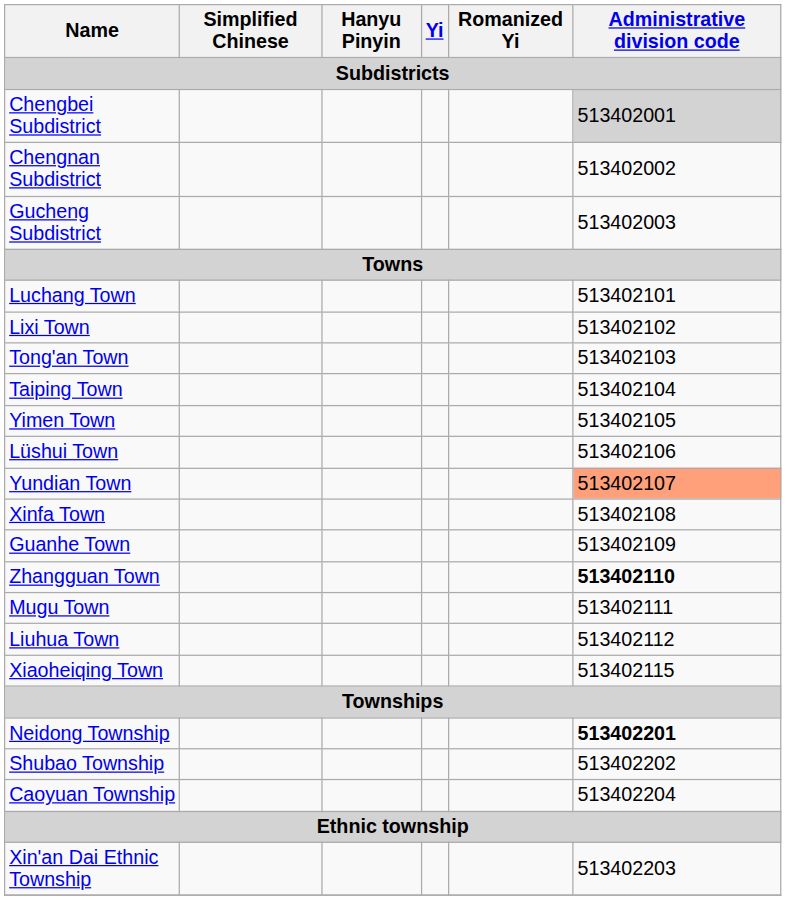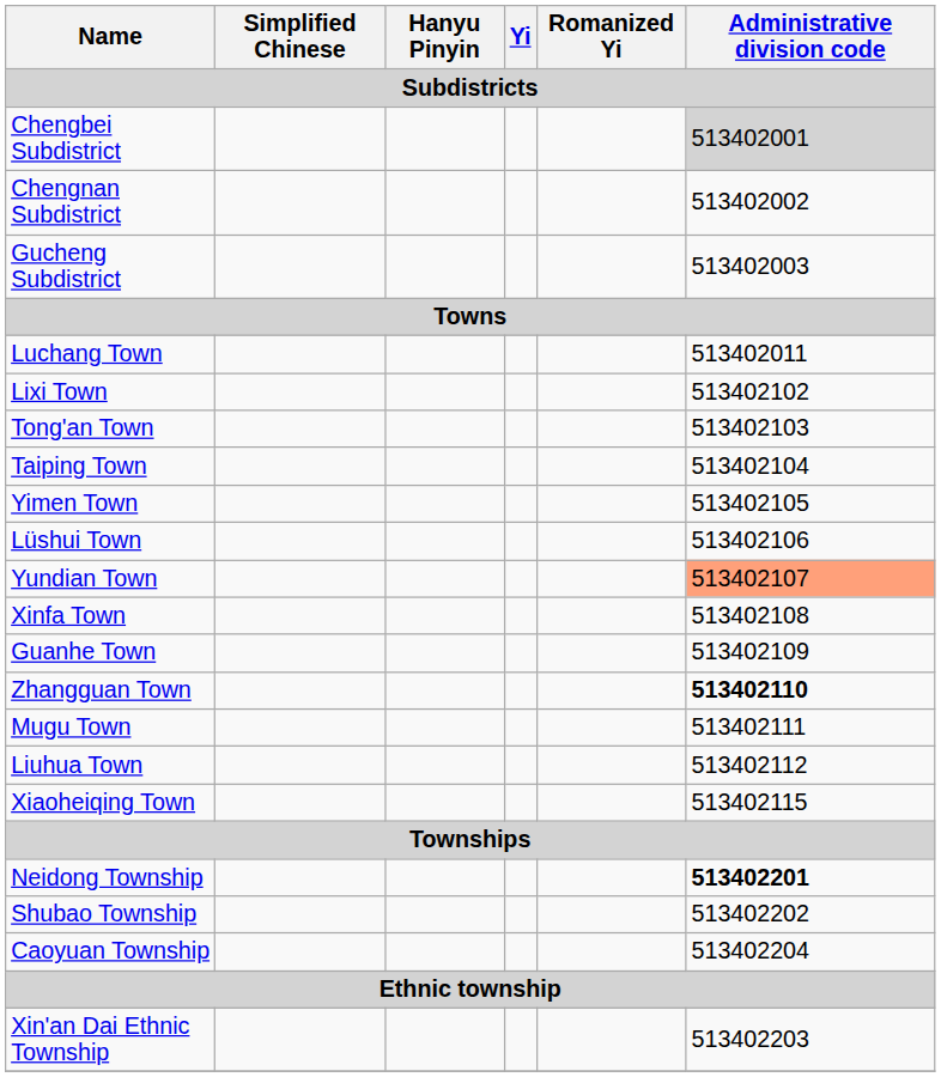 <table class="wikitable" align="center" style="width:50%; border="1">
 <tr>
 <th>Name</th>
 <th>Simplified Chinese</th>
 <th>Hanyu Pinyin</th>
 <th><a href='#'>Yi</a></th>
 <th>Romanized Yi</th>
 <th><a href='#'>Administrative division code</a></th>
 </tr>
 <tr>
 <td colspan="7"  style="text-align:center; background:#d3d3d3;"><strong>Subdistricts</strong></td>
 </tr>
 <tr --------->
 <td><a href='#'>Chengbei Subdistrict</a></td>
 <td></td>
 <td></td>
 <td></td>
 <td></td>
 <td style="background: lightgrey;">513402001</td>
 </tr>
 <tr>
 <td><a href='#'>Chengnan Subdistrict</a></td>
 <td></td>
 <td></td>
 <td></td>
 <td></td>
 <td>513402002</td>
 </tr>
 <tr>
 <td><a href='#'>Gucheng Subdistrict</a></td>
 <td></td>
 <td></td>
 <td></td>
 <td></td>
 <td>513402003</td>
 </tr>
 <tr>
 <td colspan="7"  style="text-align:center; background:#d3d3d3;"><strong>Towns</strong></td>
 </tr>
 <tr --------->
 <td><a href='#'>Luchang Town</a></td>
 <td></td>
 <td></td>
 <td></td>
 <td></td>
-<td>513402101</td>
+<td>513402011</td>
 </tr>
 <tr>
 <td><a href='#'>Lixi Town</a></td>
 <td></td>
 <td></td>
 <td></td>
 <td></td>
 <td>513402102</td>
 </tr>
 <tr>
 <td><a href='#'>Tong'an Town</a></td>
 <td></td>
 <td></td>
 <td></td>
 <td></td>
 <td>513402103</td>
 </tr>
 <tr>
 <td><a href='#'>Taiping Town</a></td>
 <td></td>
 <td></td>
 <td></td>
 <td></td>
 <td>513402104</td>
 </tr>
 <tr>
 <td><a href='#'>Yimen Town</a></td>
 <td></td>
 <td></td>
 <td></td>
 <td></td>
 <td>513402105</td>
 </tr>
 <tr>
 <td><a href='#'>Lüshui Town</a></td>
 <td></td>
 <td></td>
 <td></td>
 <td></td>
 <td>513402106</td>
 </tr>
 <tr>
 <td><a href='#'>Yundian Town</a></td>
 <td></td>
 <td></td>
 <td></td>
 <td></td>
 <td style="background: lightsalmon;">513402107</td>
 </tr>
 <tr>
 <td><a href='#'>Xinfa Town</a></td>
 <td></td>
 <td></td>
 <td></td>
 <td></td>
 <td>513402108</td>
 </tr>
 <tr>
 <td><a href='#'>Guanhe Town</a></td>
 <td></td>
 <td></td>
 <td></td>
 <td></td>
 <td>513402109</td>
 </tr>
 <tr>
 <td><a href='#'>Zhangguan Town</a></td>
 <td></td>
 <td></td>
 <td></td>
 <td></td>
 <td><strong>513402110</strong></td>
 </tr>
 <tr>
 <td><a href='#'>Mugu Town</a></td>
 <td></td>
 <td></td>
 <td></td>
 <td></td>
 <td>513402111</td>
 </tr>
 <tr>
 <td><a href='#'>Liuhua Town</a></td>
 <td></td>
 <td></td>
 <td></td>
 <td></td>
 <td>513402112</td>
 </tr>
 <tr>
 <td><a href='#'>Xiaoheiqing Town</a></td>
 <td></td>
 <td></td>
 <td></td>
 <td></td>
 <td>513402115</td>
 </tr>
 <tr>
 <td colspan="7"  style="text-align:center; background:#d3d3d3;"><strong>Townships</strong></td>
 </tr>
 <tr --------->
 <td><a href='#'>Neidong Township</a></td>
 <td></td>
 <td></td>
 <td></td>
 <td></td>
 <td><strong>513402201</strong></td>
 </tr>
 <tr>
 <td><a href='#'>Shubao Township</a></td>
 <td></td>
 <td></td>
 <td></td>
 <td></td>
 <td>513402202</td>
 </tr>
 <tr>
 <td><a href='#'>Caoyuan Township</a></td>
 <td></td>
 <td></td>
 <td></td>
 <td></td>
 <td>513402204</td>
 </tr>
 <tr>
 <td colspan="7"  style="text-align:center; background:#d3d3d3;"><strong>Ethnic township</strong></td>
 </tr>
 <tr --------->
 <td><a href='#'>Xin'an Dai Ethnic Township</a></td>
 <td></td>
 <td></td>
 <td></td>
 <td></td>
 <td>513402203</td>
 </tr>
 <tr>
 </tr>
 </table>
